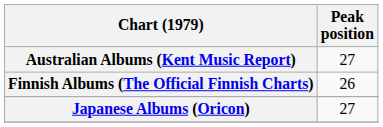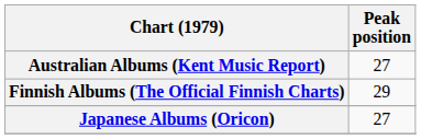 <table class="wikitable sortable plainrowheaders">
 <tr>
 <th>Chart (1979)</th>
 <th>Peak<br>position</th>
 </tr>
 <tr>
 <th scope="row">Australian Albums (<a href='#'>Kent Music Report</a>)</th>
 <td align="center">27</td>
 </tr>
 <tr>
 <th scope="row">Finnish Albums (<a href='#'>The Official Finnish Charts</a>)</th>
-<td align="center">26</td>
+<td align="center">29</td>
 </tr>
 <tr>
 </tr>
 <tr>
 <th scope="row"><a href='#'>Japanese Albums</a> (<a href='#'>Oricon</a>)</th>
 <td align="center">27</td>
 </tr>
 <tr>
 </tr>
 <tr>
 </tr>
 <tr>
 </tr>
 </table>
